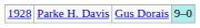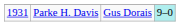 <table class="wikitable">
 <tr>
 </tr>
 <tr>
-<td><a href='#'>1928</a></td>
+<td><a href='#'>1931</a></td>
 <td><a href='#'>Parke H. Davis</a></td>
 <td><a href='#'>Gus Dorais</a></td>
 <td style="background: paleturquoise;">9–0</td>
 </tr>
 </table>
